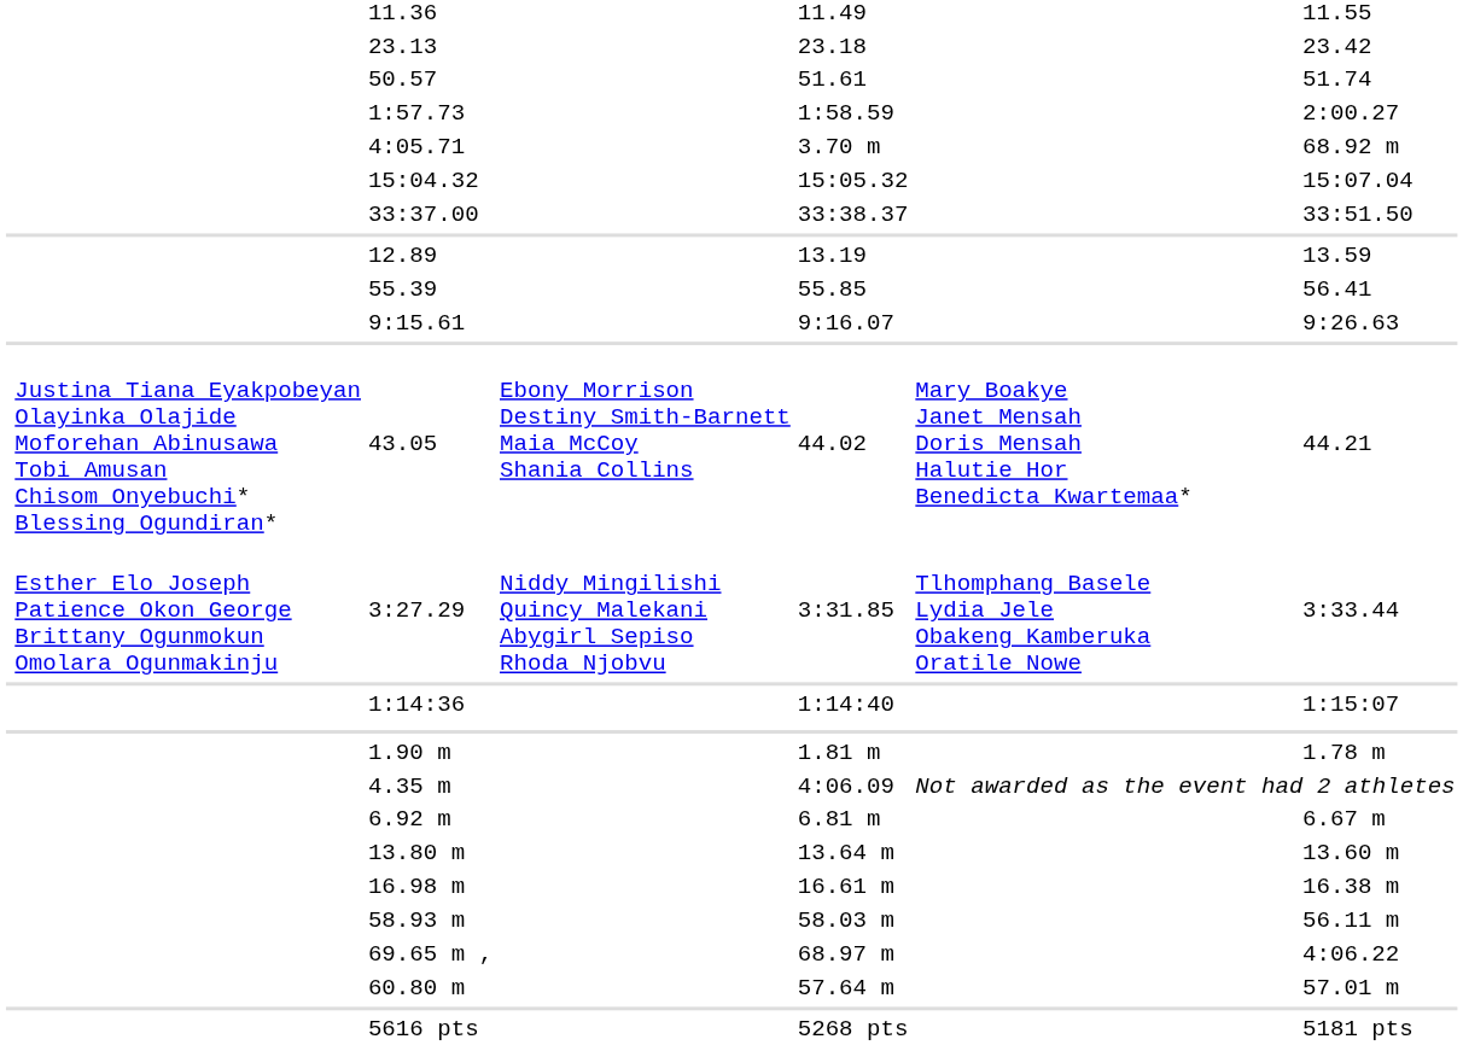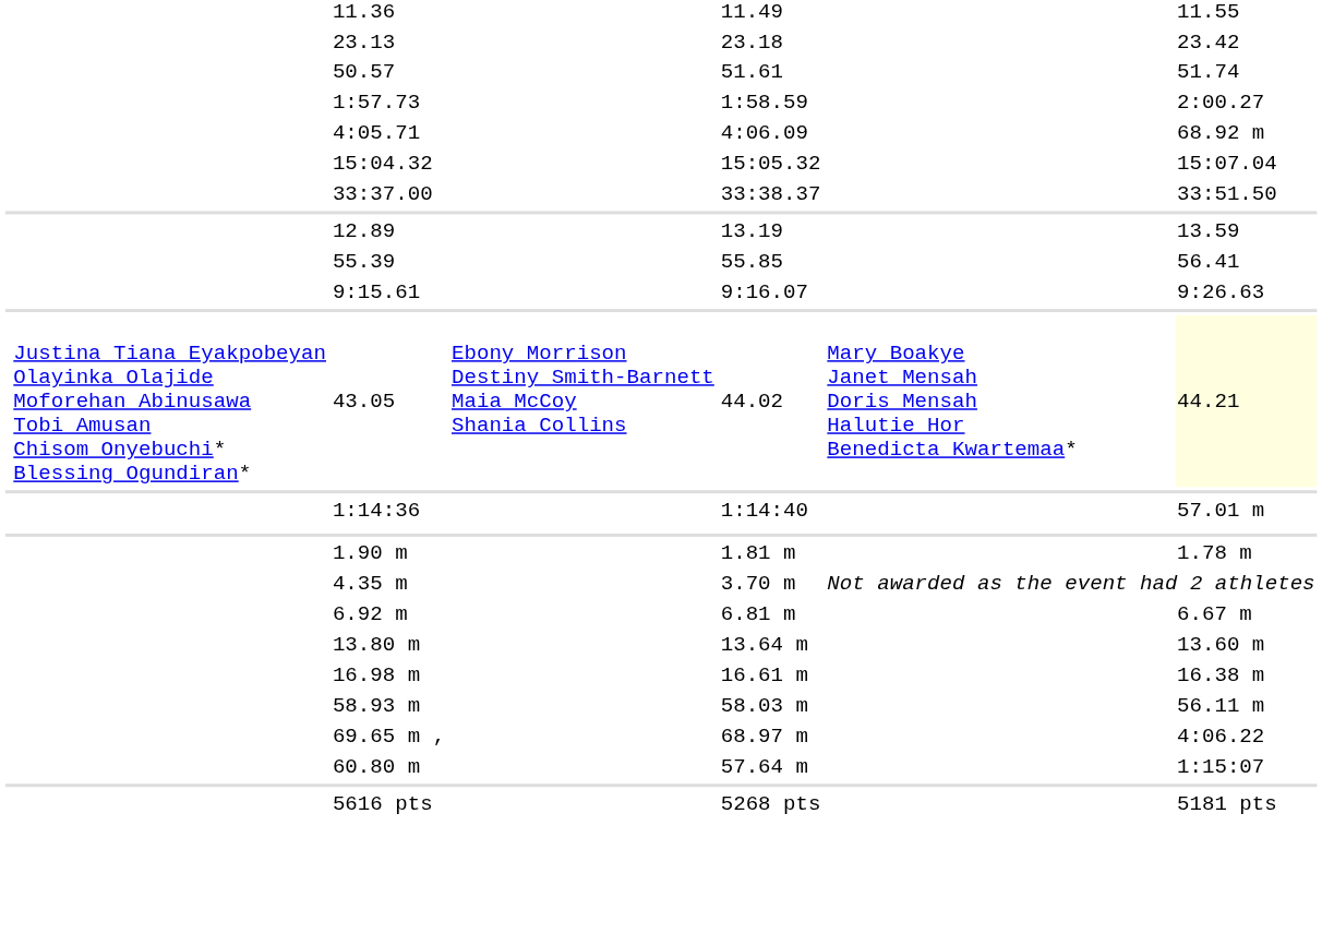 <table>
 <tr>
 <td></td>
 <td></td>
 <td>11.36</td>
 <td></td>
 <td>11.49</td>
 <td></td>
 <td>11.55</td>
 </tr>
 <tr>
 <td></td>
 <td></td>
 <td>23.13</td>
 <td></td>
 <td>23.18</td>
 <td></td>
 <td>23.42</td>
 </tr>
 <tr>
 <td></td>
 <td></td>
 <td>50.57</td>
 <td></td>
 <td>51.61</td>
 <td></td>
 <td>51.74 </td>
 </tr>
 <tr>
 <td></td>
 <td></td>
 <td>1:57.73</td>
 <td></td>
 <td>1:58.59</td>
 <td></td>
 <td>2:00.27</td>
 </tr>
 <tr>
 <td></td>
 <td></td>
 <td>4:05.71 </td>
 <td></td>
-<td>3.70 m</td>
+<td>4:06.09</td>
 <td></td>
 <td>68.92 m</td>
 </tr>
 <tr>
 <td></td>
 <td></td>
 <td>15:04.32</td>
 <td></td>
 <td>15:05.32</td>
 <td></td>
 <td>15:07.04</td>
 </tr>
 <tr>
 <td></td>
 <td></td>
 <td>33:37.00</td>
 <td></td>
 <td>33:38.37</td>
 <td></td>
 <td>33:51.50</td>
 </tr>
 <tr bgcolor=#dddddd>
 <td colspan=7></td>
 </tr>
 <tr>
 <td></td>
 <td></td>
 <td>12.89</td>
 <td></td>
 <td>13.19</td>
 <td></td>
 <td>13.59</td>
 </tr>
 <tr>
 <td></td>
 <td></td>
 <td>55.39</td>
 <td></td>
 <td>55.85</td>
 <td></td>
 <td>56.41</td>
 </tr>
 <tr>
 <td></td>
 <td></td>
 <td>9:15.61 </td>
 <td></td>
 <td>9:16.07</td>
 <td></td>
 <td>9:26.63</td>
 </tr>
 <tr bgcolor=#dddddd>
 <td colspan=7></td>
 </tr>
 <tr>
 <td></td>
 <td valign=top><br><a href='#'>Justina Tiana Eyakpobeyan</a><br><a href='#'>Olayinka Olajide</a><br><a href='#'>Moforehan Abinusawa</a><br><a href='#'>Tobi Amusan</a><br><a href='#'>Chisom Onyebuchi</a>*<br><a href='#'>Blessing Ogundiran</a>*</td>
 <td>43.05</td>
 <td valign=top><br><a href='#'>Ebony Morrison</a><br><a href='#'>Destiny Smith-Barnett</a><br><a href='#'>Maia McCoy</a><br><a href='#'>Shania Collins</a></td>
 <td>44.02</td>
 <td valign=top><br><a href='#'>Mary Boakye</a><br><a href='#'>Janet Mensah</a><br><a href='#'>Doris Mensah</a><br><a href='#'>Halutie Hor</a><br><a href='#'>Benedicta Kwartemaa</a>*</td>
-<td>44.21</td>
-</tr>
-<tr>
-<td></td>
-<td><br><a href='#'>Esther Elo Joseph</a><br><a href='#'>Patience Okon George</a><br><a href='#'>Brittany Ogunmokun</a><br><a href='#'>Omolara Ogunmakinju</a></td>
-<td>3:27.29</td>
-<td><br><a href='#'>Niddy Mingilishi</a><br><a href='#'>Quincy Malekani</a><br><a href='#'>Abygirl Sepiso</a><br><a href='#'>Rhoda Njobvu</a></td>
-<td>3:31.85 </td>
-<td><br><a href='#'>Tlhomphang Basele</a><br><a href='#'>Lydia Jele</a><br><a href='#'>Obakeng Kamberuka</a><br><a href='#'>Oratile Nowe</a></td>
-<td>3:33.44</td>
+<td style="background: lightyellow;">44.21</td>
 </tr>
 <tr bgcolor=#dddddd>
 <td colspan=7></td>
 </tr>
 <tr>
 <td></td>
 <td></td>
 <td>1:14:36</td>
 <td></td>
 <td>1:14:40</td>
 <td></td>
-<td>1:15:07</td>
+<td>57.01 m </td>
 </tr>
 <tr>
 <td></td>
 <td></td>
 <td></td>
 <td></td>
 <td></td>
 <td></td>
 <td></td>
 </tr>
 <tr bgcolor=#dddddd>
 <td colspan=7></td>
 </tr>
 <tr>
 <td></td>
 <td></td>
 <td>1.90 m</td>
 <td></td>
 <td>1.81 m</td>
 <td></td>
 <td>1.78 m</td>
 </tr>
 <tr>
 <td></td>
 <td></td>
 <td>4.35 m </td>
 <td></td>
-<td>4:06.09</td>
+<td>3.70 m</td>
 <td colspan=2 align=center><em>Not awarded as the event had 2 athletes</em></td>
 </tr>
 <tr>
 <td></td>
 <td></td>
 <td>6.92 m </td>
 <td></td>
 <td>6.81 m </td>
 <td></td>
 <td>6.67 m </td>
 </tr>
 <tr>
 <td></td>
 <td></td>
 <td>13.80 m</td>
 <td></td>
 <td>13.64 m</td>
 <td></td>
 <td>13.60 m</td>
 </tr>
 <tr>
 <td></td>
 <td></td>
 <td>16.98 m</td>
 <td></td>
 <td>16.61 m</td>
 <td></td>
 <td>16.38 m</td>
 </tr>
 <tr>
 <td></td>
 <td></td>
 <td>58.93 m</td>
 <td></td>
 <td>58.03 m</td>
 <td></td>
 <td>56.11 m</td>
 </tr>
 <tr>
 <td></td>
 <td></td>
 <td>69.65 m , </td>
 <td></td>
 <td>68.97 m</td>
 <td></td>
 <td>4:06.22</td>
 </tr>
 <tr>
 <td></td>
 <td></td>
 <td>60.80 m </td>
 <td></td>
 <td>57.64 m</td>
 <td></td>
-<td>57.01 m </td>
+<td>1:15:07</td>
 </tr>
 <tr bgcolor=#dddddd>
 <td colspan=7></td>
 </tr>
 <tr>
 <td></td>
 <td></td>
 <td>5616 pts</td>
 <td></td>
 <td>5268 pts</td>
 <td></td>
 <td>5181 pts</td>
 </tr>
 </table>
